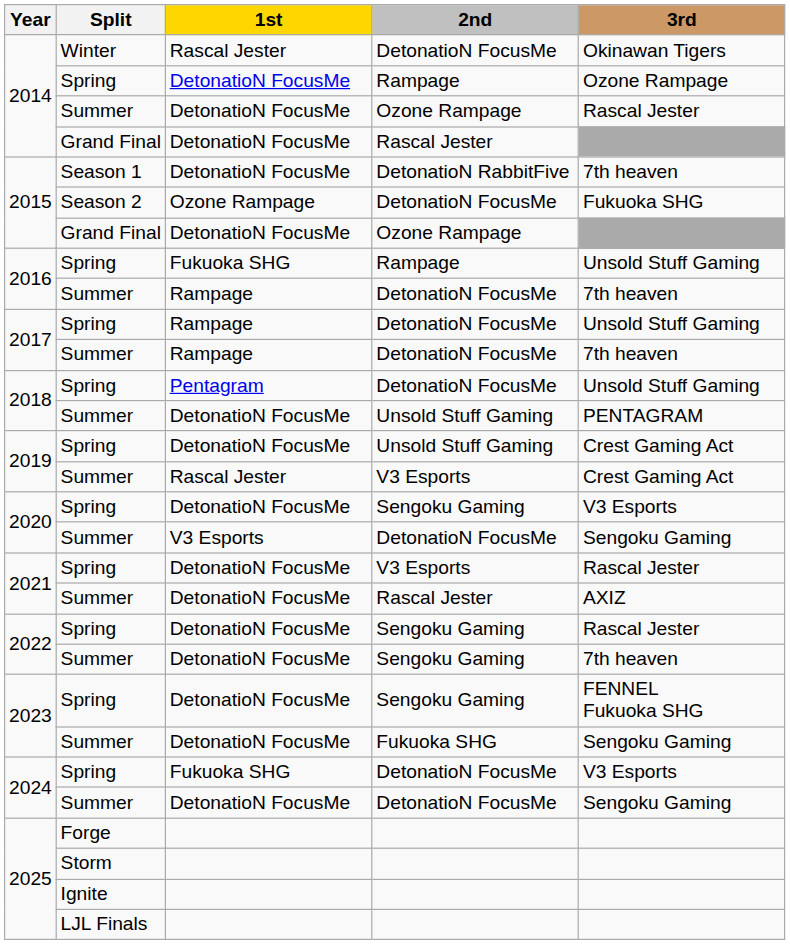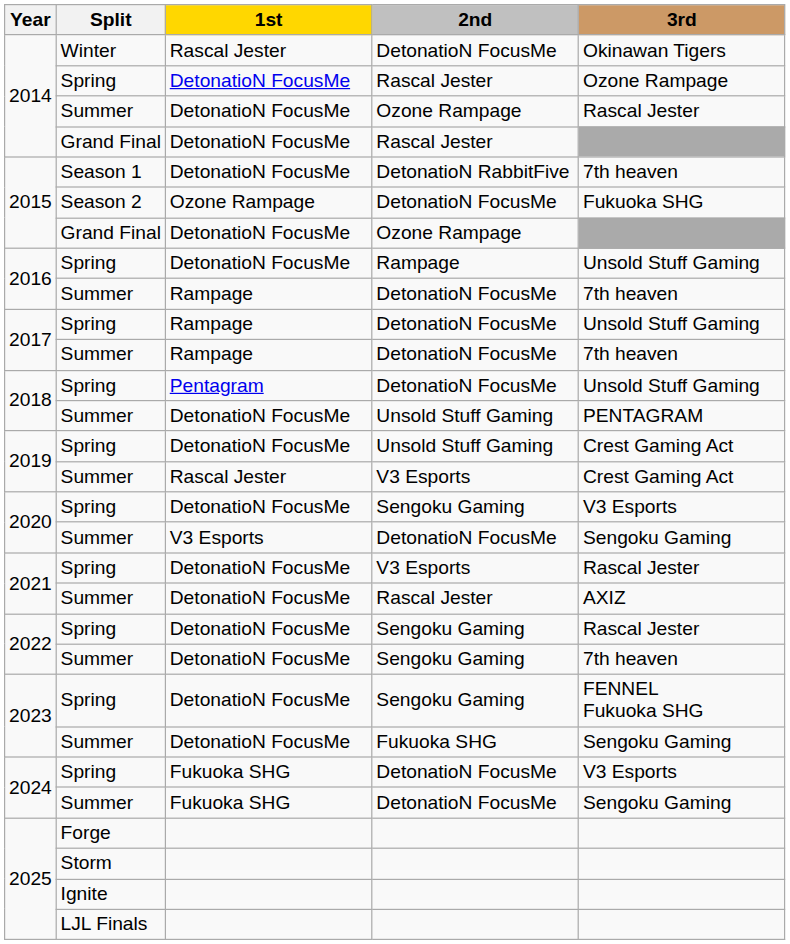 <table class="wikitable">
 <tr>
 <th>Year</th>
 <th>Split</th>
 <th style="width:10.3em; background:gold;">1st</th>
 <th style="width:10.3em; background:silver;">2nd</th>
 <th style="width:10.3em; background:#c96;">3rd</th>
 </tr>
 <tr>
 <td rowspan="4">2014</td>
 <td>Winter</td>
 <td>Rascal Jester</td>
 <td>DetonatioN FocusMe</td>
 <td>Okinawan Tigers</td>
 </tr>
 <tr>
 <td>Spring</td>
 <td><a href='#'>DetonatioN FocusMe</a></td>
-<td>Rampage</td>
+<td>Rascal Jester</td>
 <td>Ozone Rampage</td>
 </tr>
 <tr>
 <td>Summer</td>
 <td>DetonatioN FocusMe</td>
 <td>Ozone Rampage</td>
 <td>Rascal Jester</td>
 </tr>
 <tr>
 <td>Grand Final</td>
 <td>DetonatioN FocusMe</td>
 <td>Rascal Jester</td>
 <td style="background-color:#AAA;"></td>
 </tr>
 <tr>
 <td rowspan="3">2015</td>
 <td>Season 1</td>
 <td>DetonatioN FocusMe</td>
 <td>DetonatioN RabbitFive</td>
 <td>7th heaven</td>
 </tr>
 <tr>
 <td>Season 2</td>
 <td>Ozone Rampage</td>
 <td>DetonatioN FocusMe</td>
 <td>Fukuoka SHG</td>
 </tr>
 <tr>
 <td>Grand Final</td>
 <td>DetonatioN FocusMe</td>
 <td>Ozone Rampage</td>
 <td style="background-color:#AAA;"></td>
 </tr>
 <tr>
 <td rowspan="2">2016</td>
 <td>Spring</td>
-<td>Fukuoka SHG</td>
+<td>DetonatioN FocusMe</td>
 <td>Rampage</td>
 <td>Unsold Stuff Gaming</td>
 </tr>
 <tr>
 <td>Summer</td>
 <td>Rampage</td>
 <td>DetonatioN FocusMe</td>
 <td>7th heaven</td>
 </tr>
 <tr>
 <td rowspan="2">2017</td>
 <td>Spring</td>
 <td>Rampage</td>
 <td>DetonatioN FocusMe</td>
 <td>Unsold Stuff Gaming</td>
 </tr>
 <tr>
 <td>Summer</td>
 <td>Rampage</td>
 <td>DetonatioN FocusMe</td>
 <td>7th heaven</td>
 </tr>
 <tr>
 <td rowspan="2">2018</td>
 <td>Spring</td>
 <td><a href='#'>Pentagram</a></td>
 <td>DetonatioN FocusMe</td>
 <td>Unsold Stuff Gaming</td>
 </tr>
 <tr>
 <td>Summer</td>
 <td>DetonatioN FocusMe</td>
 <td>Unsold Stuff Gaming</td>
 <td>PENTAGRAM</td>
 </tr>
 <tr>
 <td rowspan="2">2019</td>
 <td>Spring</td>
 <td>DetonatioN FocusMe</td>
 <td>Unsold Stuff Gaming</td>
 <td>Crest Gaming Act</td>
 </tr>
 <tr>
 <td>Summer</td>
 <td>Rascal Jester</td>
 <td>V3 Esports</td>
 <td>Crest Gaming Act</td>
 </tr>
 <tr>
 <td rowspan="2">2020</td>
 <td>Spring</td>
 <td>DetonatioN FocusMe</td>
 <td>Sengoku Gaming</td>
 <td>V3 Esports</td>
 </tr>
 <tr>
 <td>Summer</td>
 <td>V3 Esports</td>
 <td>DetonatioN FocusMe</td>
 <td>Sengoku Gaming</td>
 </tr>
 <tr>
 <td rowspan="2">2021</td>
 <td>Spring</td>
 <td>DetonatioN FocusMe</td>
 <td>V3 Esports</td>
 <td>Rascal Jester</td>
 </tr>
 <tr>
 <td>Summer</td>
 <td>DetonatioN FocusMe</td>
 <td>Rascal Jester</td>
 <td>AXIZ</td>
 </tr>
 <tr>
 <td rowspan="2">2022</td>
 <td>Spring</td>
 <td>DetonatioN FocusMe</td>
 <td>Sengoku Gaming</td>
 <td>Rascal Jester</td>
 </tr>
 <tr>
 <td>Summer</td>
 <td>DetonatioN FocusMe</td>
 <td>Sengoku Gaming</td>
 <td>7th heaven</td>
 </tr>
 <tr>
 <td rowspan="2">2023</td>
 <td>Spring</td>
 <td>DetonatioN FocusMe</td>
 <td>Sengoku Gaming</td>
 <td>FENNEL<br>Fukuoka SHG</td>
 </tr>
 <tr>
 <td>Summer</td>
 <td>DetonatioN FocusMe</td>
 <td>Fukuoka SHG</td>
 <td>Sengoku Gaming</td>
 </tr>
 <tr>
 <td rowspan="2">2024</td>
 <td>Spring</td>
 <td>Fukuoka SHG</td>
 <td>DetonatioN FocusMe</td>
 <td>V3 Esports</td>
 </tr>
 <tr>
 <td>Summer</td>
-<td>DetonatioN FocusMe</td>
+<td>Fukuoka SHG</td>
 <td>DetonatioN FocusMe</td>
 <td>Sengoku Gaming</td>
 </tr>
 <tr>
 <td rowspan="4">2025</td>
 <td>Forge</td>
 <td></td>
 <td></td>
 <td></td>
 </tr>
 <tr>
 <td>Storm</td>
 <td></td>
 <td></td>
 <td></td>
 </tr>
 <tr>
 <td>Ignite</td>
 <td></td>
 <td></td>
 <td></td>
 </tr>
 <tr>
 <td>LJL Finals</td>
 <td></td>
 <td></td>
 <td></td>
 </tr>
 </table>
